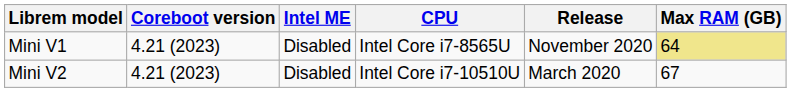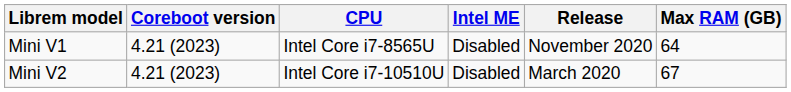 <table class="wikitable">
 <tr>
 <th>Librem model</th>
 <th><a href='#'>Coreboot</a> version</th>
+<th><a href='#'>CPU</a></th>
 <th><a href='#'>Intel ME</a></th>
-<th><a href='#'>CPU</a></th>
 <th>Release</th>
 <th>Max <a href='#'>RAM</a> (GB)</th>
 </tr>
 <tr>
 <td>Mini V1</td>
 <td>4.21 (2023)</td>
+<td>Intel Core i7-8565U</td>
 <td>Disabled</td>
-<td>Intel Core i7-8565U</td>
 <td>November 2020</td>
-<td style="background: khaki;">64</td>
+<td>64</td>
 </tr>
 <tr>
 <td>Mini V2</td>
 <td>4.21 (2023)</td>
+<td>Intel Core i7-10510U</td>
 <td>Disabled</td>
-<td>Intel Core i7-10510U</td>
 <td>March 2020</td>
 <td>67</td>
 </tr>
 </table>
